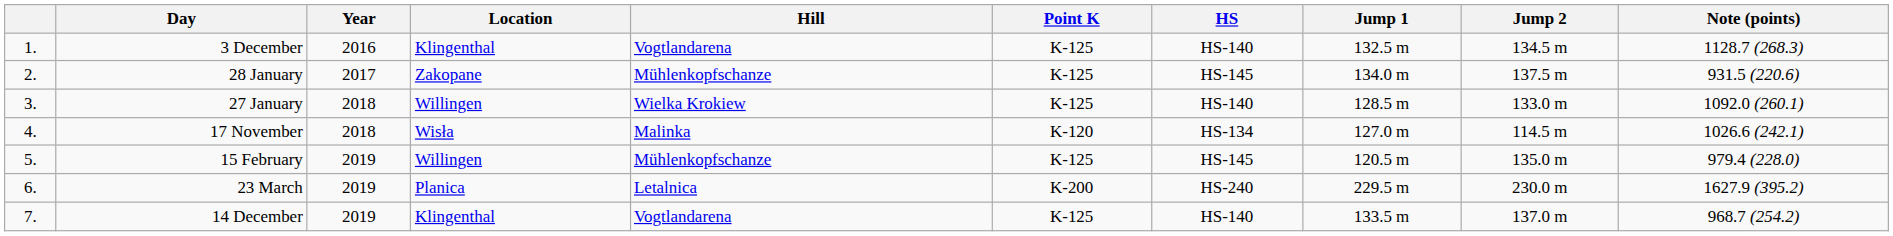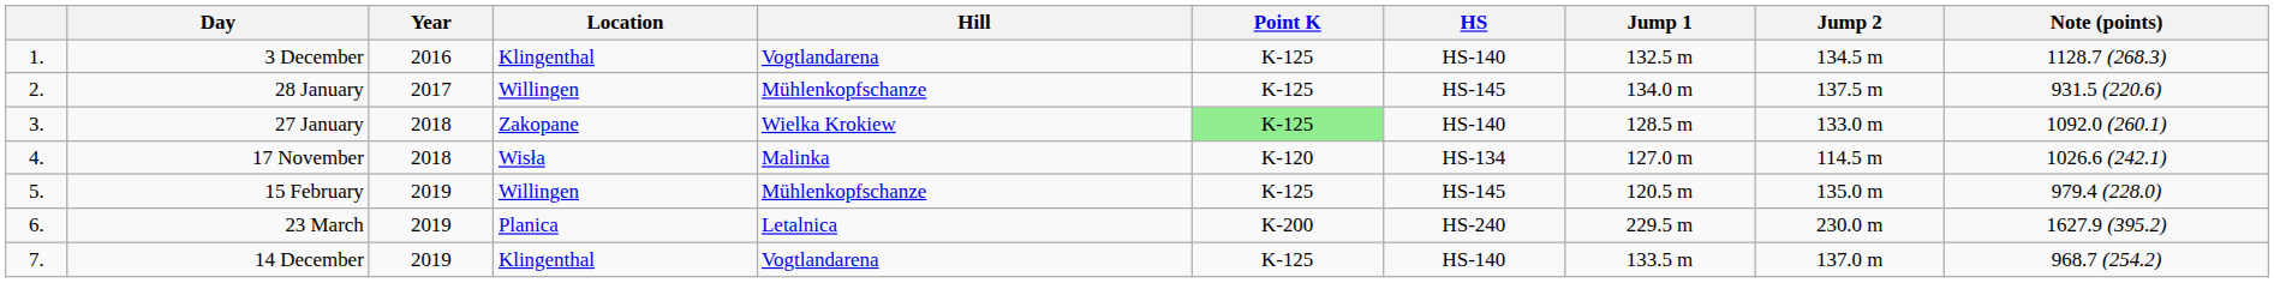 <table width=100% style="font-size: 89%; text-align:center" class=wikitable>
 <tr>
 <th></th>
 <th>Day</th>
 <th>Year</th>
 <th>Location</th>
 <th>Hill</th>
 <th><a href='#'>Point K</a></th>
 <th><a href='#'>HS</a></th>
 <th>Jump 1</th>
 <th>Jump 2</th>
 <th>Note (points)</th>
 </tr>
 <tr>
 <td>1.</td>
 <td align=right>3 December</td>
 <td>2016</td>
 <td align=left><a href='#'>Klingenthal</a></td>
 <td align=left><a href='#'>Vogtlandarena</a></td>
 <td>K-125</td>
 <td>HS-140</td>
 <td>132.5 m</td>
 <td>134.5 m</td>
 <td>1128.7 <em>(268.3)</em></td>
 </tr>
 <tr>
 <td>2.</td>
 <td align=right>28 January</td>
 <td>2017</td>
-<td align=left><a href='#'>Zakopane</a></td>
+<td align=left><a href='#'>Willingen</a></td>
 <td align=left><a href='#'>Mühlenkopfschanze</a></td>
 <td>K-125</td>
 <td>HS-145</td>
 <td>134.0 m</td>
 <td>137.5 m</td>
 <td>931.5 <em>(220.6)</em></td>
 </tr>
 <tr>
 <td>3.</td>
 <td align=right>27 January</td>
 <td>2018</td>
-<td align=left><a href='#'>Willingen</a></td>
+<td align=left><a href='#'>Zakopane</a></td>
 <td align=left><a href='#'>Wielka Krokiew</a></td>
-<td>K-125</td>
+<td style="background: lightgreen;">K-125</td>
 <td>HS-140</td>
 <td>128.5 m</td>
 <td>133.0 m</td>
 <td>1092.0 <em>(260.1)</em></td>
 </tr>
 <tr>
 <td>4.</td>
 <td align=right>17 November</td>
 <td>2018</td>
 <td align=left><a href='#'>Wisła</a></td>
 <td align=left><a href='#'>Malinka</a></td>
 <td>K-120</td>
 <td>HS-134</td>
 <td>127.0 m</td>
 <td>114.5 m</td>
 <td>1026.6 <em>(242.1)</em></td>
 </tr>
 <tr>
 <td>5.</td>
 <td align=right>15 February</td>
 <td>2019</td>
 <td align=left><a href='#'>Willingen</a></td>
 <td align=left><a href='#'>Mühlenkopfschanze</a></td>
 <td>K-125</td>
 <td>HS-145</td>
 <td>120.5 m</td>
 <td>135.0 m</td>
 <td>979.4 <em>(228.0)</em></td>
 </tr>
 <tr>
 <td>6.</td>
 <td align=right>23 March</td>
 <td>2019</td>
 <td align=left><a href='#'>Planica</a></td>
 <td align=left><a href='#'>Letalnica</a></td>
 <td>K-200</td>
 <td>HS-240</td>
 <td>229.5 m</td>
 <td>230.0 m</td>
 <td>1627.9 <em>(395.2)</em></td>
 </tr>
 <tr>
 <td>7.</td>
 <td align=right>14 December</td>
 <td>2019</td>
 <td align=left><a href='#'>Klingenthal</a></td>
 <td align=left><a href='#'>Vogtlandarena</a></td>
 <td>K-125</td>
 <td>HS-140</td>
 <td>133.5 m</td>
 <td>137.0 m</td>
 <td>968.7 <em>(254.2)</em></td>
 </tr>
 </table>
